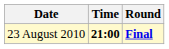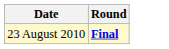 <table class="wikitable">
 <tr>
 <th>Date</th>
-<th>Time</th>
 <th>Round</th>
 </tr>
 <tr style=background:lemonchiffon>
 <td>23 August 2010</td>
-<td><strong>21:00</strong></td>
 <td><strong><a href='#'>Final</a></strong></td>
 </tr>
 </table>
